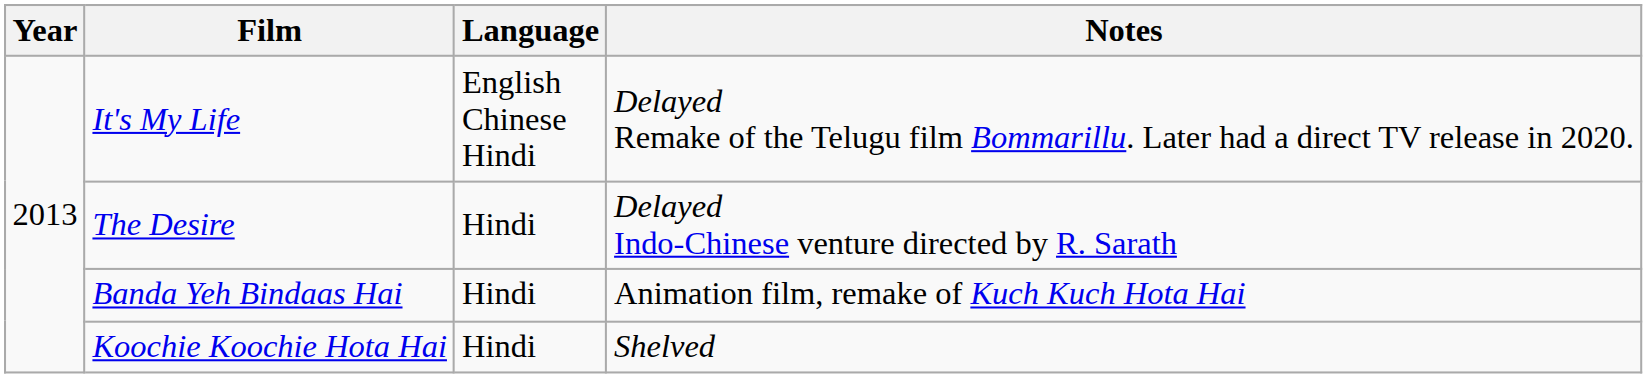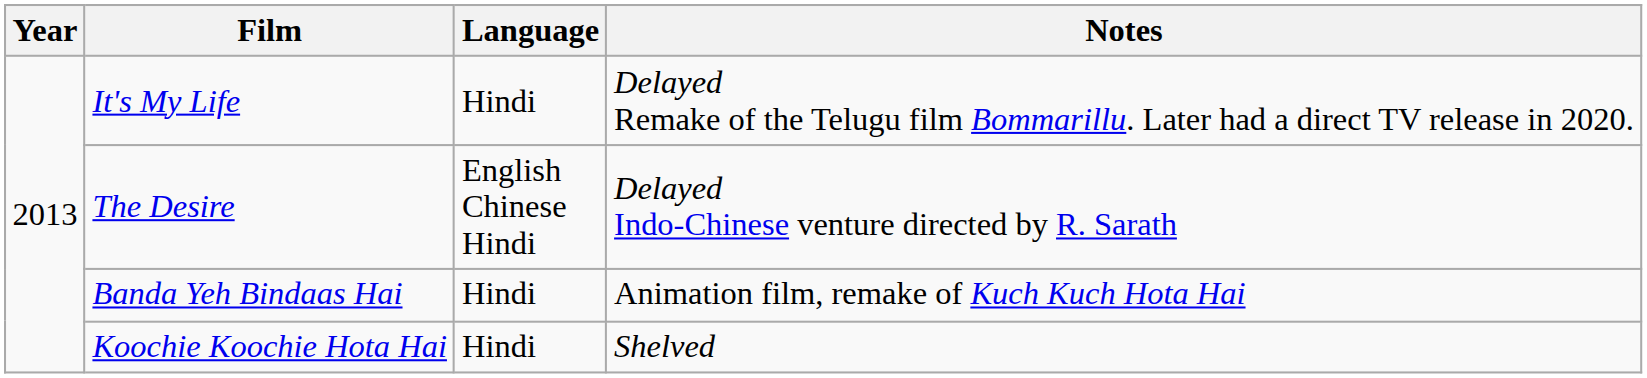 <table class="wikitable">
 <tr>
 <th>Year</th>
 <th>Film</th>
 <th>Language</th>
 <th>Notes</th>
 </tr>
 <tr>
 <td rowspan="4">2013</td>
 <td><em><a href='#'>It's My Life</a></em></td>
-<td>English<br>Chinese<br>Hindi<br></td>
+<td>Hindi</td>
 <td><em>Delayed</em><br>Remake of the Telugu film <em><a href='#'>Bommarillu</a></em>. Later had a direct TV release in 2020.</td>
 </tr>
 <tr>
 <td><em><a href='#'>The Desire</a></em></td>
-<td>Hindi</td>
+<td>English<br>Chinese<br>Hindi<br></td>
 <td><em>Delayed</em><br><a href='#'>Indo-Chinese</a> venture directed by <a href='#'>R. Sarath</a></td>
 </tr>
 <tr>
 <td><em><a href='#'>Banda Yeh Bindaas Hai</a></em></td>
 <td>Hindi</td>
 <td>Animation film, remake of <em><a href='#'>Kuch Kuch Hota Hai</a></em></td>
 </tr>
 <tr>
 <td><em><a href='#'>Koochie Koochie Hota Hai</a></em></td>
 <td>Hindi</td>
 <td><em>Shelved</em></td>
 </tr>
 </table>
